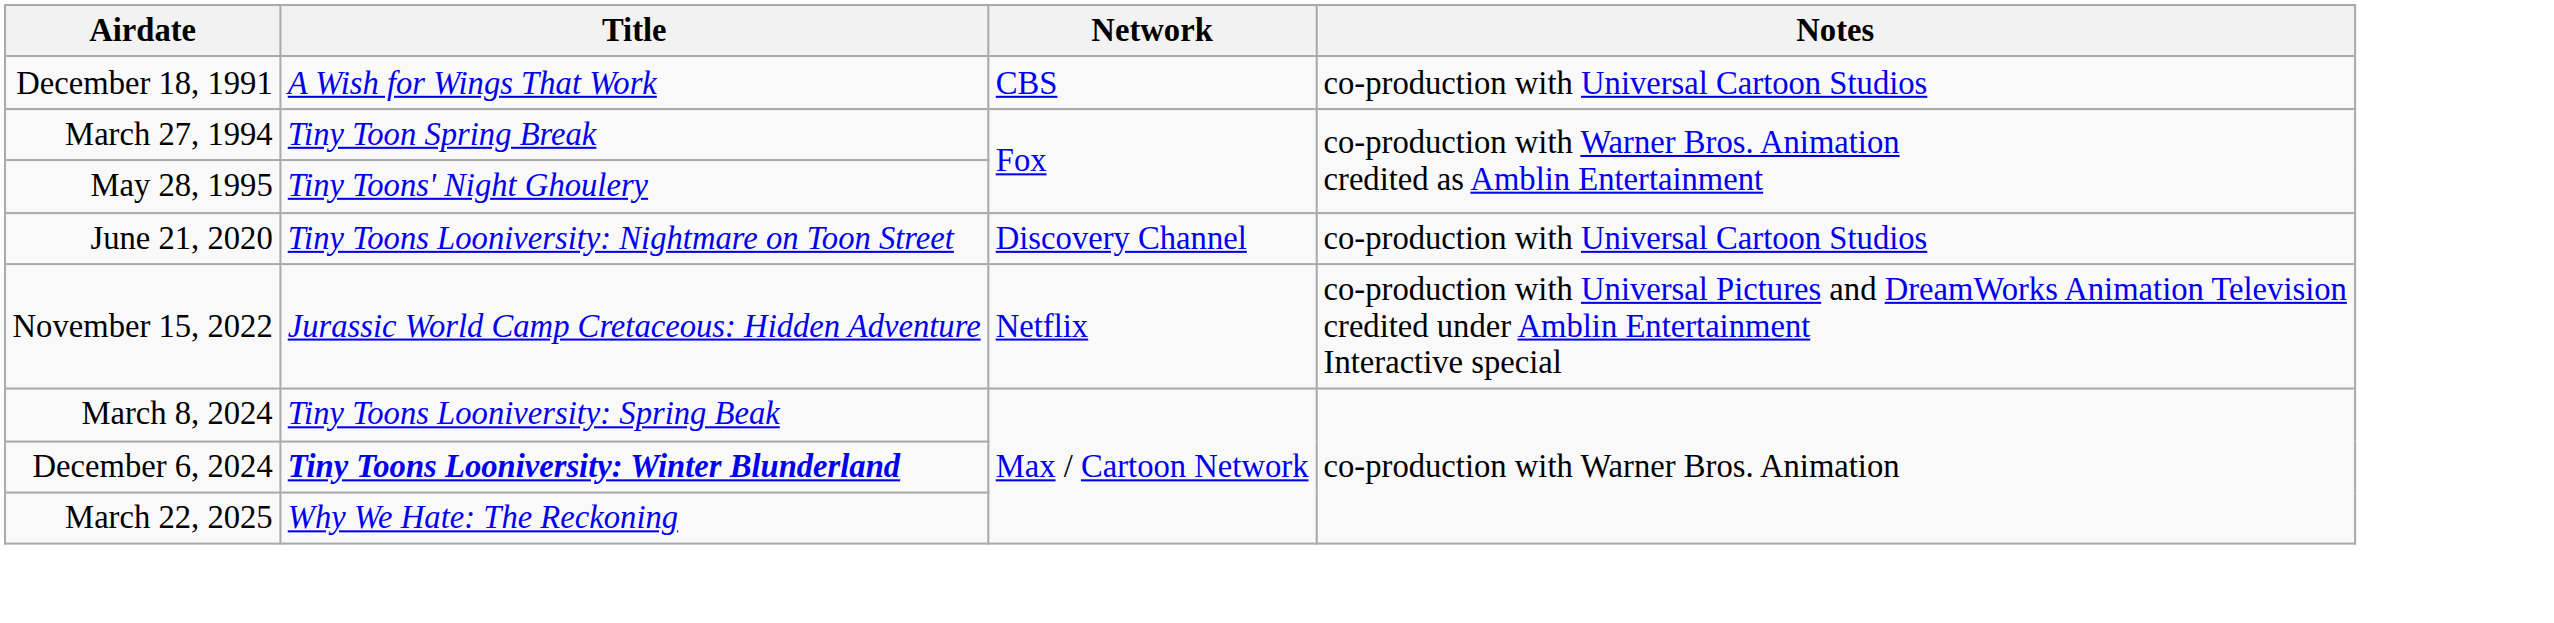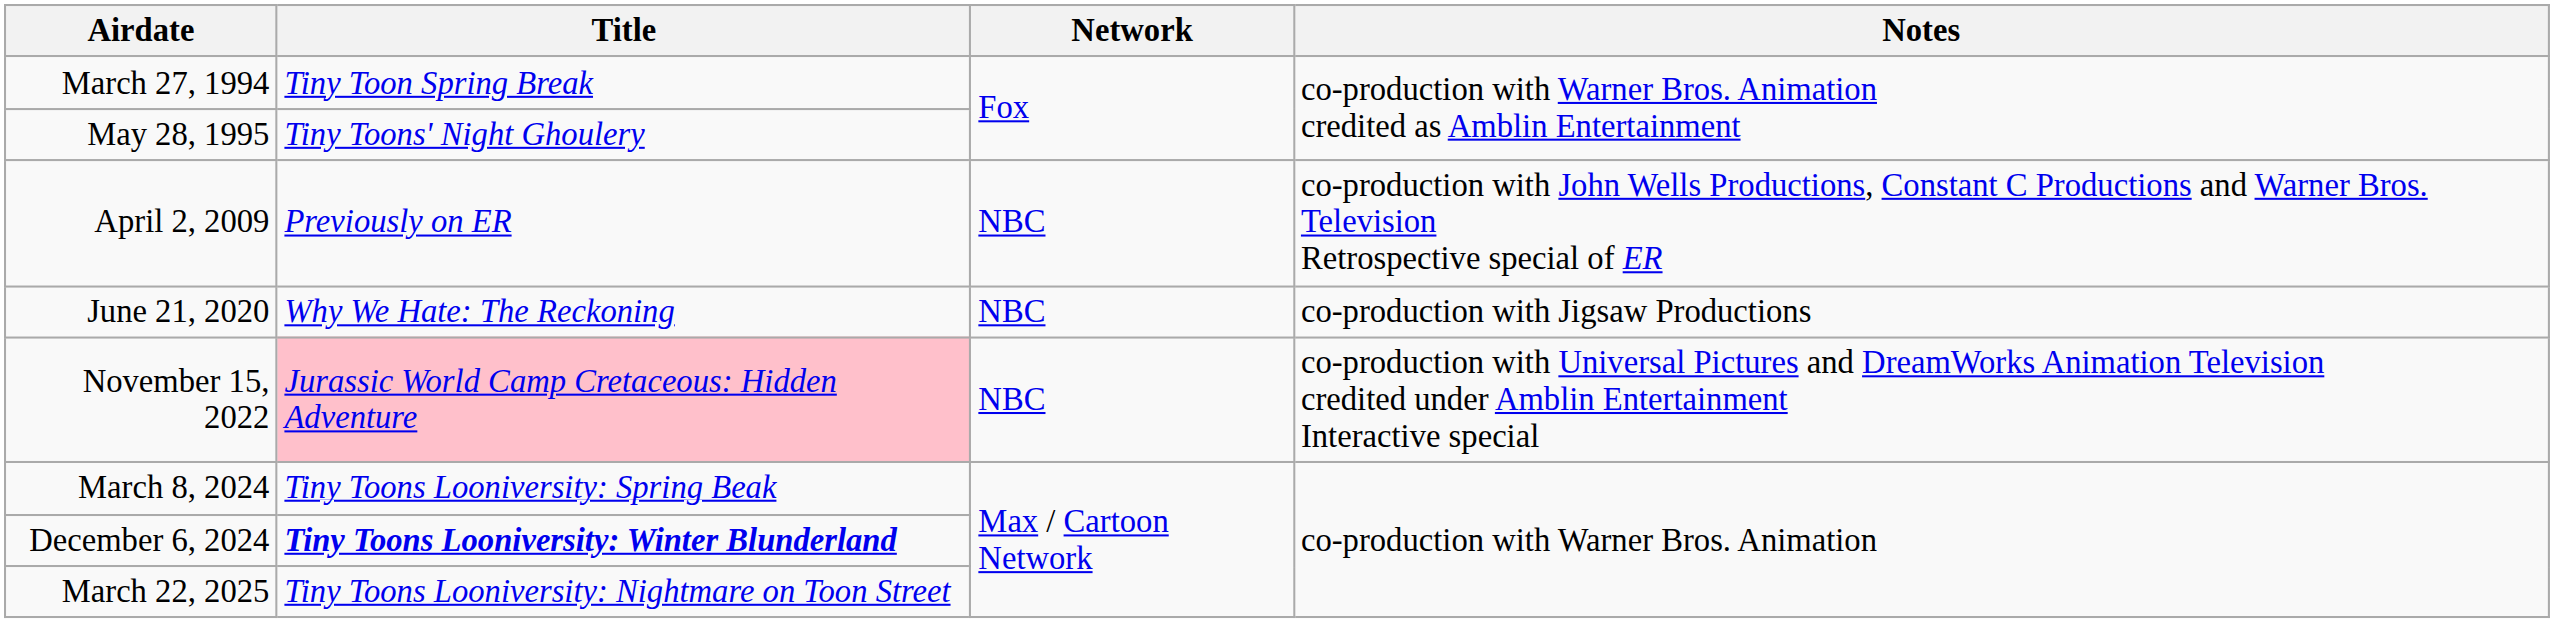 <table class="wikitable sortable">
 <tr>
 <th>Airdate</th>
 <th>Title</th>
 <th>Network</th>
 <th>Notes</th>
-</tr>
-<tr>
-<td align="right">December 18, 1991</td>
-<td><em><a href='#'>A Wish for Wings That Work</a></em></td>
-<td><a href='#'>CBS</a></td>
-<td>co-production with <a href='#'>Universal Cartoon Studios</a></td>
 </tr>
 <tr>
 <td align="right">March 27, 1994</td>
 <td><em><a href='#'>Tiny Toon Spring Break</a></em></td>
 <td rowspan="2"><a href='#'>Fox</a></td>
 <td rowspan="2">co-production with <a href='#'>Warner Bros. Animation</a><br>credited as <a href='#'>Amblin Entertainment</a></td>
 </tr>
 <tr>
 <td align="right">May 28, 1995</td>
 <td><em><a href='#'>Tiny Toons' Night Ghoulery</a></em></td>
 </tr>
 <tr>
+<td align="right">April 2, 2009</td>
+<td><em><a href='#'>Previously on ER</a></em></td>
+<td><a href='#'>NBC</a></td>
+<td>co-production with <a href='#'>John Wells Productions</a>, <a href='#'>Constant C Productions</a> and <a href='#'>Warner Bros. Television</a><br>Retrospective special of <em><a href='#'>ER</a></em></td>
+</tr>
+<tr>
 <td align="right">June 21, 2020</td>
-<td><em><a href='#'>Tiny Toons Looniversity: Nightmare on Toon Street</a></em></td>
-<td><a href='#'>Discovery Channel</a></td>
-<td>co-production with <a href='#'>Universal Cartoon Studios</a></td>
+<td><em><a href='#'>Why We Hate: The Reckoning</a></em></td>
+<td><a href='#'>NBC</a></td>
+<td>co-production with Jigsaw Productions</td>
 </tr>
 <tr>
 <td align="right">November 15, 2022</td>
-<td><em><a href='#'>Jurassic World Camp Cretaceous: Hidden Adventure</a></em></td>
-<td><a href='#'>Netflix</a></td>
+<td style="background: pink;"><em><a href='#'>Jurassic World Camp Cretaceous: Hidden Adventure</a></em></td>
+<td><a href='#'>NBC</a></td>
 <td>co-production with <a href='#'>Universal Pictures</a> and <a href='#'>DreamWorks Animation Television</a><br>credited under <a href='#'>Amblin Entertainment</a><br>Interactive special</td>
 </tr>
 <tr>
 <td align="right">March 8, 2024</td>
 <td><em><a href='#'>Tiny Toons Looniversity: Spring Beak</a></em></td>
 <td rowspan="3"><a href='#'>Max</a> / <a href='#'>Cartoon Network</a></td>
 <td rowspan="3">co-production with Warner Bros. Animation</td>
 </tr>
 <tr>
 <td align="right">December 6, 2024</td>
 <td><strong><em><a href='#'>Tiny Toons Looniversity: Winter Blunderland</a></em></strong></td>
 </tr>
 <tr>
 <td align="right">March 22, 2025</td>
-<td><em><a href='#'>Why We Hate: The Reckoning</a></em></td>
+<td><em><a href='#'>Tiny Toons Looniversity: Nightmare on Toon Street</a></em></td>
 </tr>
 </table>
